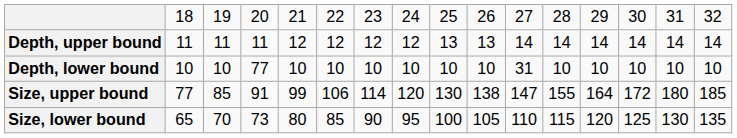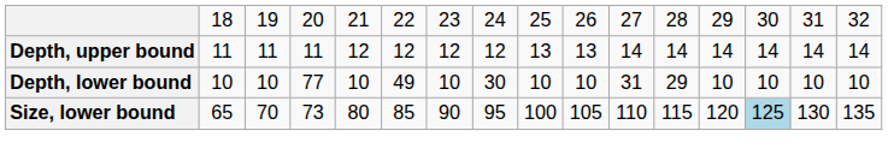 <table class="wikitable" style="text-align: center;">
 <tr>
 <th style="text-align: left;"></th>
 <td style="width: 30px;">18</td>
 <td style="width: 30px;">19</td>
 <td style="width: 30px;">20</td>
 <td style="width: 30px;">21</td>
 <td style="width: 30px;">22</td>
 <td style="width: 30px;">23</td>
 <td style="width: 30px;">24</td>
 <td style="width: 30px;">25</td>
 <td style="width: 30px;">26</td>
 <td style="width: 30px;">27</td>
 <td style="width: 30px;">28</td>
 <td style="width: 30px;">29</td>
 <td style="width: 30px;">30</td>
 <td style="width: 30px;">31</td>
 <td style="width: 30px;">32</td>
 </tr>
 <tr>
 <th style="text-align: left;">Depth, upper bound</th>
 <td>11</td>
 <td>11</td>
 <td>11</td>
 <td>12</td>
 <td>12</td>
 <td>12</td>
 <td>12</td>
 <td>13</td>
 <td>13</td>
 <td>14</td>
 <td>14</td>
 <td>14</td>
 <td>14</td>
 <td>14</td>
 <td>14</td>
 </tr>
 <tr>
 <th style="text-align: left;">Depth, lower bound</th>
 <td>10</td>
 <td>10</td>
 <td>77</td>
 <td>10</td>
+<td>49</td>
+<td>10</td>
+<td>30</td>
+<td>10</td>
+<td>10</td>
+<td>31</td>
+<td>29</td>
 <td>10</td>
 <td>10</td>
 <td>10</td>
 <td>10</td>
-<td>10</td>
-<td>31</td>
-<td>10</td>
-<td>10</td>
-<td>10</td>
-<td>10</td>
-<td>10</td>
-</tr>
-<tr>
-<th style="text-align: left;">Size, upper bound</th>
-<td>77</td>
-<td>85</td>
-<td>91</td>
-<td>99</td>
-<td>106</td>
-<td>114</td>
-<td>120</td>
-<td>130</td>
-<td>138</td>
-<td>147</td>
-<td>155</td>
-<td>164</td>
-<td>172</td>
-<td>180</td>
-<td>185</td>
 </tr>
 <tr>
 <th style="text-align: left;">Size, lower bound</th>
 <td>65</td>
 <td>70</td>
 <td>73</td>
 <td>80</td>
 <td>85</td>
 <td>90</td>
 <td>95</td>
 <td>100</td>
 <td>105</td>
 <td>110</td>
 <td>115</td>
 <td>120</td>
-<td>125</td>
+<td style="background: lightblue;">125</td>
 <td>130</td>
 <td>135</td>
 </tr>
 </table>
